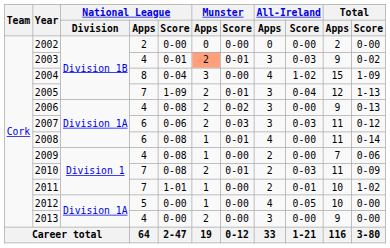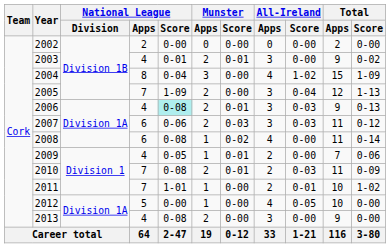 <table class="wikitable" style="text-align:center">
 <tr>
 <th rowspan="2">Team</th>
 <th rowspan="2">Year</th>
 <th colspan="3"><a href='#'>National League</a></th>
 <th colspan="2"><a href='#'>Munster</a></th>
 <th colspan="2"><a href='#'>All-Ireland</a></th>
 <th colspan="2">Total</th>
 </tr>
 <tr>
 <th>Division</th>
 <th>Apps</th>
 <th>Score</th>
 <th>Apps</th>
 <th>Score</th>
 <th>Apps</th>
 <th>Score</th>
 <th>Apps</th>
 <th>Score</th>
 </tr>
 <tr>
 <td rowspan="12"><a href='#'>Cork</a></td>
 <td>2002</td>
 <td rowspan="4"><a href='#'>Division 1B</a></td>
 <td>2</td>
 <td>0-00</td>
 <td>0</td>
 <td>0-00</td>
 <td>0</td>
 <td>0-00</td>
 <td>2</td>
 <td>0-00</td>
 </tr>
 <tr>
 <td>2003</td>
 <td>4</td>
 <td>0-01</td>
-<td style="background: lightsalmon;">2</td>
+<td>2</td>
 <td>0-01</td>
 <td>3</td>
-<td>0-03</td>
+<td>0-00</td>
 <td>9</td>
 <td>0-02</td>
 </tr>
 <tr>
 <td>2004</td>
 <td>8</td>
 <td>0-04</td>
 <td>3</td>
 <td>0-00</td>
 <td>4</td>
 <td>1-02</td>
 <td>15</td>
 <td>1-09</td>
 </tr>
 <tr>
 <td>2005</td>
 <td>7</td>
 <td>1-09</td>
 <td>2</td>
-<td>0-01</td>
+<td>0-00</td>
 <td>3</td>
 <td>0-04</td>
 <td>12</td>
 <td>1-13</td>
 </tr>
 <tr>
 <td>2006</td>
 <td rowspan="3"><a href='#'>Division 1A</a></td>
 <td>4</td>
-<td>0-08</td>
+<td style="background: paleturquoise;">0-08</td>
 <td>2</td>
-<td>0-02</td>
+<td>0-01</td>
 <td>3</td>
-<td>0-00</td>
+<td>0-03</td>
 <td>9</td>
 <td>0-13</td>
 </tr>
 <tr>
 <td>2007</td>
 <td>6</td>
 <td>0-06</td>
 <td>2</td>
 <td>0-03</td>
 <td>3</td>
 <td>0-03</td>
 <td>11</td>
 <td>0-12</td>
 </tr>
 <tr>
 <td>2008</td>
 <td>6</td>
 <td>0-08</td>
 <td>1</td>
-<td>0-01</td>
+<td>0-02</td>
 <td>4</td>
 <td>0-00</td>
 <td>11</td>
 <td>0-14</td>
 </tr>
 <tr>
 <td>2009</td>
 <td rowspan="3"><a href='#'>Division 1</a></td>
 <td>4</td>
-<td>0-08</td>
+<td>0-05</td>
 <td>1</td>
-<td>0-00</td>
+<td>0-01</td>
 <td>2</td>
 <td>0-00</td>
 <td>7</td>
 <td>0-06</td>
 </tr>
 <tr>
 <td>2010</td>
 <td>7</td>
 <td>0-08</td>
 <td>2</td>
 <td>0-01</td>
 <td>2</td>
 <td>0-03</td>
 <td>11</td>
 <td>0-09</td>
 </tr>
 <tr>
 <td>2011</td>
 <td>7</td>
 <td>1-01</td>
 <td>1</td>
 <td>0-00</td>
 <td>2</td>
 <td>0-01</td>
 <td>10</td>
 <td>1-02</td>
 </tr>
 <tr>
 <td>2012</td>
 <td rowspan="2"><a href='#'>Division 1A</a></td>
 <td>5</td>
 <td>0-00</td>
 <td>1</td>
 <td>0-00</td>
 <td>4</td>
 <td>0-05</td>
 <td>10</td>
 <td>0-00</td>
 </tr>
 <tr>
 <td>2013</td>
 <td>4</td>
-<td>0-00</td>
+<td>0-08</td>
 <td>2</td>
 <td>0-00</td>
 <td>3</td>
 <td>0-00</td>
 <td>9</td>
 <td>0-00</td>
 </tr>
 <tr>
 <th colspan="3">Career total</th>
 <th>64</th>
 <th>2-47</th>
 <th>19</th>
 <th>0-12</th>
 <th>33</th>
 <th>1-21</th>
 <th>116</th>
 <th>3-80</th>
 </tr>
 </table>
